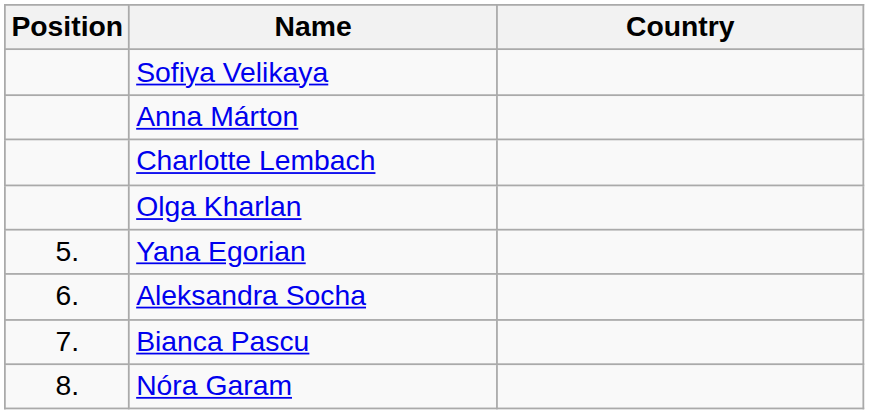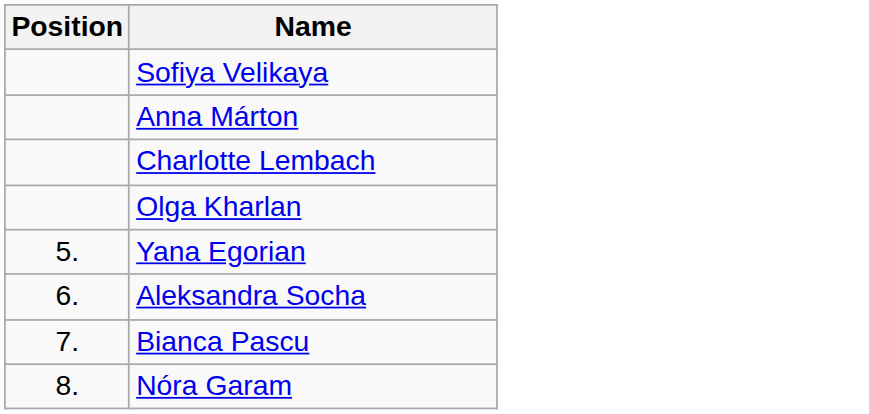 <table class="wikitable">
 <tr>
 <th width="20">Position</th>
 <th width="200">Name</th>
-<th width="200">Country</th>
 </tr>
 <tr>
 <td align="center"></td>
 <td><a href='#'>Sofiya Velikaya</a></td>
-<td></td>
 </tr>
 <tr>
 <td align="center"></td>
 <td><a href='#'>Anna Márton</a></td>
-<td></td>
 </tr>
 <tr>
 <td align="center"></td>
 <td><a href='#'>Charlotte Lembach</a></td>
-<td></td>
 </tr>
 <tr>
 <td align="center"></td>
 <td><a href='#'>Olga Kharlan</a></td>
-<td></td>
 </tr>
 <tr>
 <td align="center">5.</td>
 <td><a href='#'>Yana Egorian</a></td>
-<td></td>
 </tr>
 <tr>
 <td align="center">6.</td>
 <td><a href='#'>Aleksandra Socha</a></td>
-<td></td>
 </tr>
 <tr>
 <td align="center">7.</td>
 <td><a href='#'>Bianca Pascu</a></td>
-<td></td>
 </tr>
 <tr>
 <td align="center">8.</td>
 <td><a href='#'>Nóra Garam</a></td>
-<td></td>
 </tr>
 </table>
